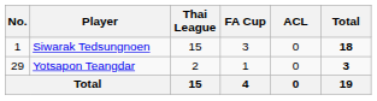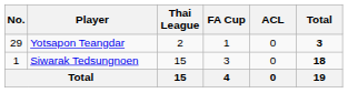 <table class="wikitable sortable alternance"  style="text-align:center">
 <tr>
 <th width=10>No.</th>
 <th width=180>Player</th>
 <th width=60>Thai League</th>
 <th width=60>FA Cup</th>
 <th width=60>ACL</th>
 <th width=60>Total</th>
 </tr>
 <tr>
+<td>29</td>
+<td align="left"> <a href='#'>Yotsapon Teangdar</a></td>
+<td>2</td>
+<td>1</td>
+<td>0</td>
+<td><strong>3</strong></td>
+</tr>
+<tr>
 <td>1</td>
 <td align="left"> <a href='#'>Siwarak Tedsungnoen</a></td>
 <td>15</td>
 <td>3</td>
 <td>0</td>
 <td><strong>18</strong></td>
-</tr>
-<tr>
-<td>29</td>
-<td align="left"> <a href='#'>Yotsapon Teangdar</a></td>
-<td>2</td>
-<td>1</td>
-<td>0</td>
-<td><strong>3</strong></td>
 </tr>
 <tr class="sortbottom">
 <th colspan="2">Total</th>
 <th>15</th>
 <th>4</th>
 <th>0</th>
 <th>19</th>
 </tr>
 </table>
